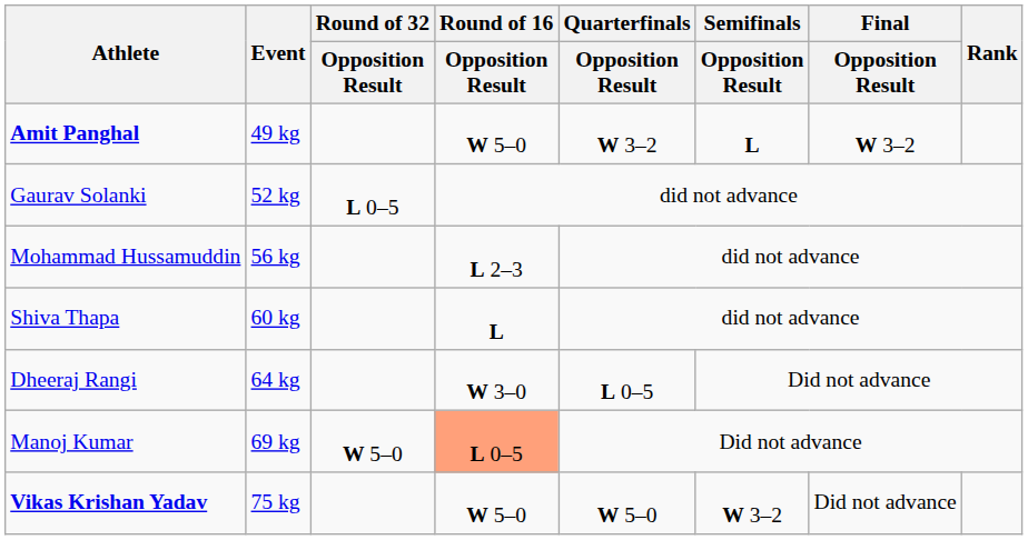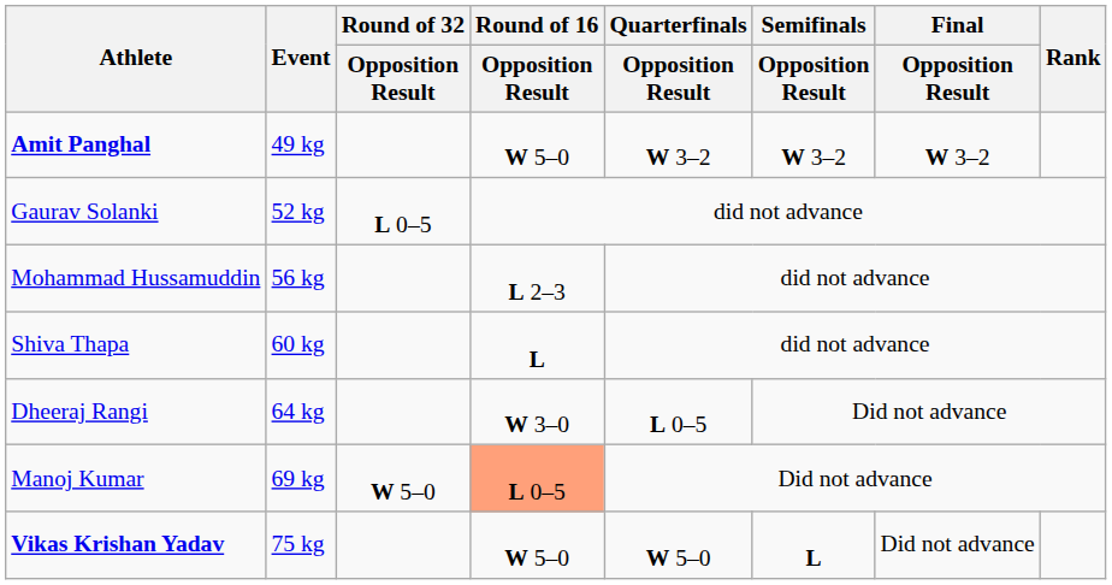 <table class=wikitable style="text-align:center; font-size:90%">
 <tr>
 <th rowspan=2>Athlete</th>
 <th rowspan=2>Event</th>
 <th>Round of 32</th>
 <th>Round of 16</th>
 <th>Quarterfinals</th>
 <th>Semifinals</th>
 <th>Final</th>
 <th rowspan=2>Rank</th>
 </tr>
 <tr>
 <th>Opposition<br>Result</th>
 <th>Opposition<br>Result</th>
 <th>Opposition<br>Result</th>
 <th>Opposition<br>Result</th>
 <th>Opposition<br>Result</th>
 </tr>
 <tr>
 <td align=left><strong><a href='#'>Amit Panghal</a></strong></td>
 <td align=left><a href='#'>49 kg</a></td>
 <td></td>
 <td><br><strong>W</strong> 5–0</td>
 <td><br><strong>W</strong> 3–2</td>
-<td><br><strong>L</strong> </td>
+<td><br><strong>W</strong> 3–2</td>
 <td><br><strong>W</strong> 3–2</td>
 <td></td>
 </tr>
 <tr>
 <td align=left><a href='#'>Gaurav Solanki</a></td>
 <td align=left><a href='#'>52 kg</a></td>
 <td><br><strong>L</strong> 0–5</td>
 <td colspan="5">did not advance</td>
 </tr>
 <tr>
 <td align=left><a href='#'>Mohammad Hussamuddin</a></td>
 <td align=left><a href='#'>56 kg</a></td>
 <td></td>
 <td><br><strong>L</strong> 2–3</td>
 <td colspan="4">did not advance</td>
 </tr>
 <tr>
 <td align=left><a href='#'>Shiva Thapa</a></td>
 <td align=left><a href='#'>60 kg</a></td>
 <td></td>
 <td><br><strong>L</strong> </td>
 <td colspan="4">did not advance</td>
 </tr>
 <tr>
 <td align=left><a href='#'>Dheeraj Rangi</a></td>
 <td align=left><a href='#'>64 kg</a></td>
 <td></td>
 <td><br><strong>W</strong> 3–0</td>
 <td><br><strong>L</strong> 0–5</td>
 <td colspan=4>Did not advance</td>
 </tr>
 <tr>
 <td align=left><a href='#'>Manoj Kumar</a></td>
 <td align=left><a href='#'>69 kg</a></td>
 <td><br><strong>W</strong> 5–0</td>
 <td style="background: lightsalmon;"><br><strong>L</strong> 0–5</td>
 <td colspan=4>Did not advance</td>
 </tr>
 <tr>
 <td align=left><strong><a href='#'>Vikas Krishan Yadav</a></strong></td>
 <td align=left><a href='#'>75 kg</a></td>
 <td></td>
 <td><br><strong>W</strong> 5–0</td>
 <td><br><strong>W</strong> 5–0</td>
-<td><br><strong>W</strong> 3–2</td>
+<td><br><strong>L</strong> </td>
 <td>Did not advance</td>
 <td></td>
 </tr>
 </table>
